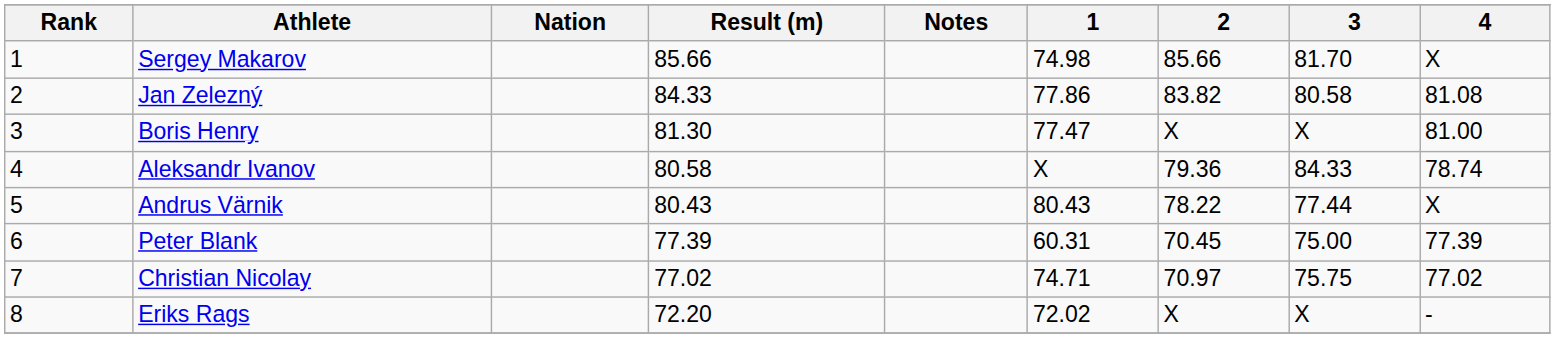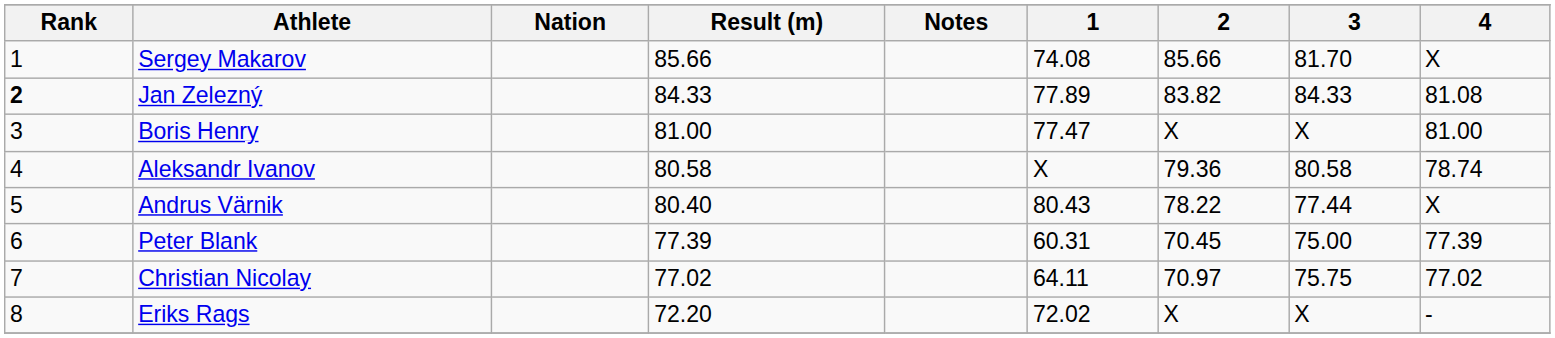 <table class="wikitable" width=85%>
 <tr>
 </tr>
 <tr>
 <th>Rank</th>
 <th>Athlete</th>
 <th>Nation</th>
 <th>Result (m)</th>
 <th>Notes</th>
 <th>1</th>
 <th>2</th>
 <th>3</th>
 <th>4</th>
 </tr>
 <tr>
 <td>1</td>
 <td><a href='#'>Sergey Makarov</a></td>
 <td></td>
 <td>85.66</td>
 <td></td>
-<td>74.98</td>
+<td>74.08</td>
 <td>85.66</td>
 <td>81.70</td>
 <td>X</td>
 </tr>
 <tr>
-<td>2</td>
+<td><strong>2</strong></td>
 <td><a href='#'>Jan Zelezný</a></td>
 <td></td>
 <td>84.33</td>
 <td></td>
-<td>77.86</td>
+<td>77.89</td>
 <td>83.82</td>
-<td>80.58</td>
+<td>84.33</td>
 <td>81.08</td>
 </tr>
 <tr>
 <td>3</td>
 <td><a href='#'>Boris Henry</a></td>
 <td></td>
-<td>81.30</td>
+<td>81.00</td>
 <td></td>
 <td>77.47</td>
 <td>X</td>
 <td>X</td>
 <td>81.00</td>
 </tr>
 <tr>
 <td>4</td>
 <td><a href='#'>Aleksandr Ivanov</a></td>
 <td></td>
 <td>80.58</td>
 <td></td>
 <td>X</td>
 <td>79.36</td>
-<td>84.33</td>
+<td>80.58</td>
 <td>78.74</td>
 </tr>
 <tr>
 <td>5</td>
 <td><a href='#'>Andrus Värnik</a></td>
 <td></td>
-<td>80.43</td>
+<td>80.40</td>
 <td></td>
 <td>80.43</td>
 <td>78.22</td>
 <td>77.44</td>
 <td>X</td>
 </tr>
 <tr>
 <td>6</td>
 <td><a href='#'>Peter Blank</a></td>
 <td></td>
 <td>77.39</td>
 <td></td>
 <td>60.31</td>
 <td>70.45</td>
 <td>75.00</td>
 <td>77.39</td>
 </tr>
 <tr>
 <td>7</td>
 <td><a href='#'>Christian Nicolay</a></td>
 <td></td>
 <td>77.02</td>
 <td></td>
-<td>74.71</td>
+<td>64.11</td>
 <td>70.97</td>
 <td>75.75</td>
 <td>77.02</td>
 </tr>
 <tr>
 <td>8</td>
 <td><a href='#'>Eriks Rags</a></td>
 <td></td>
 <td>72.20</td>
 <td></td>
 <td>72.02</td>
 <td>X</td>
 <td>X</td>
 <td>-</td>
 </tr>
 <tr>
 </tr>
 </table>
